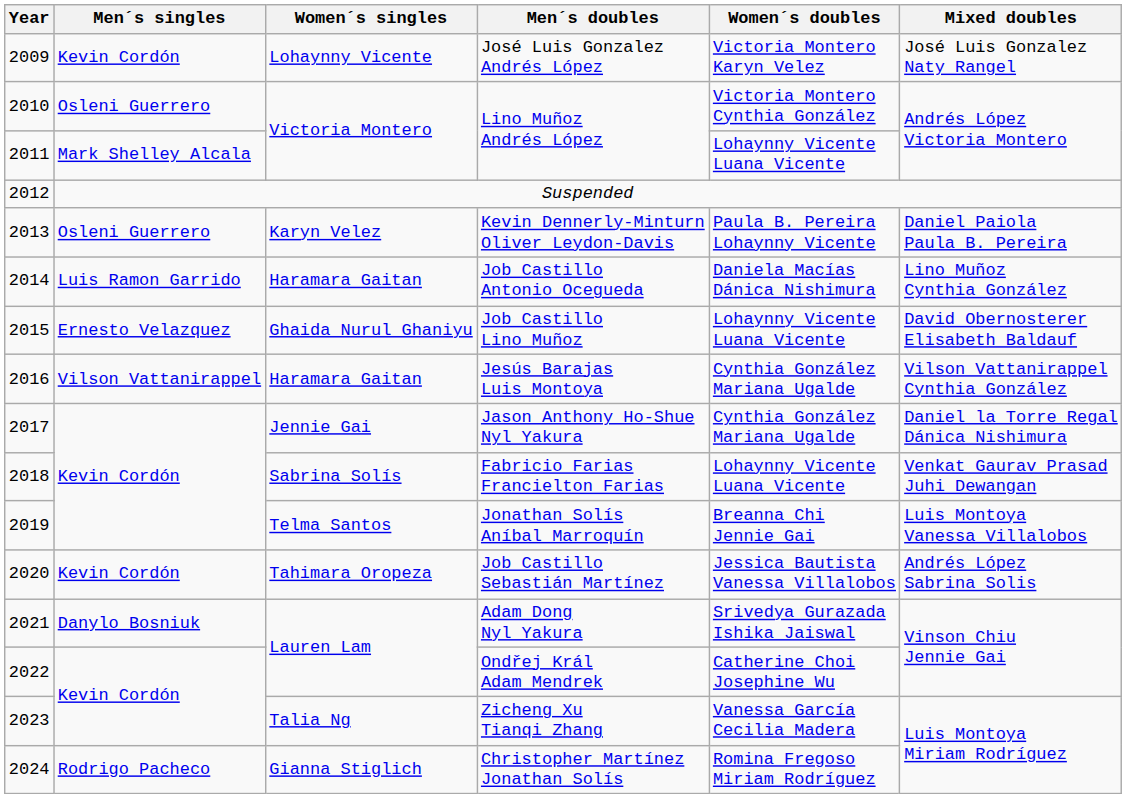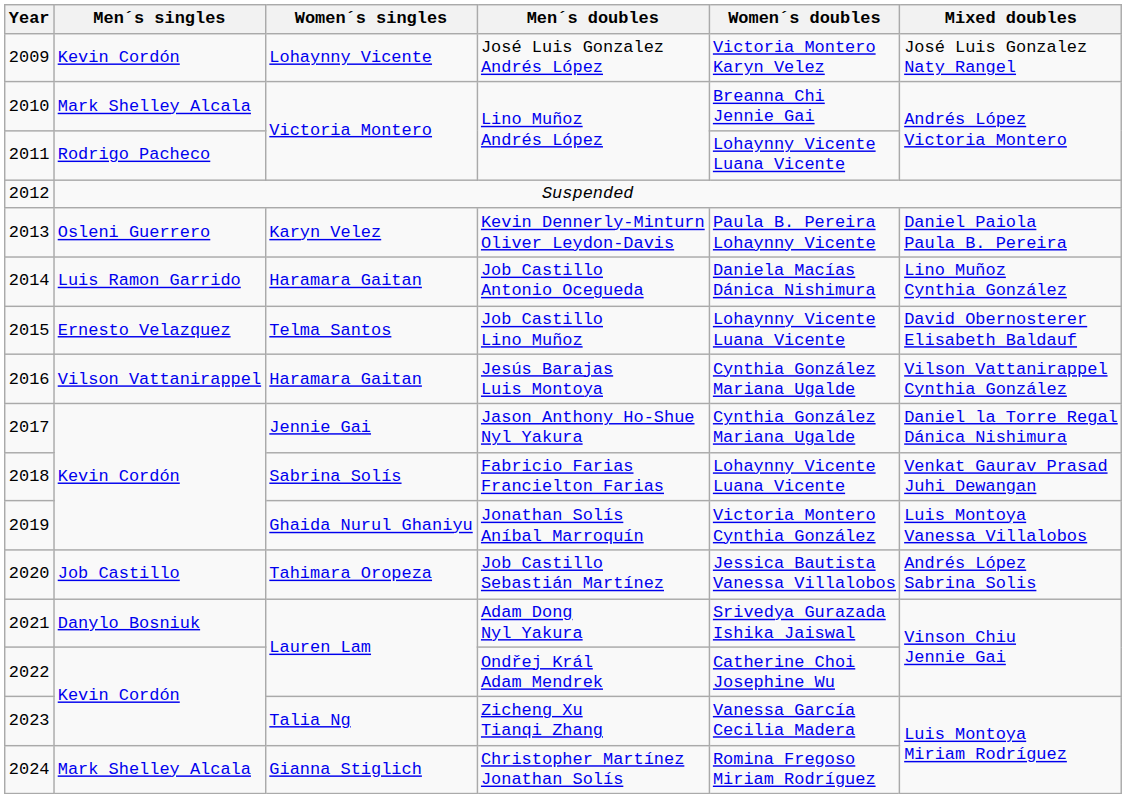 <table class=wikitable style="font-size:90%;">
 <tr>
 <th>Year</th>
 <th>Men´s singles</th>
 <th>Women´s singles</th>
 <th>Men´s doubles</th>
 <th>Women´s doubles</th>
 <th>Mixed doubles</th>
 </tr>
 <tr>
 <td>2009</td>
 <td> <a href='#'>Kevin Cordón</a></td>
 <td> <a href='#'>Lohaynny Vicente</a></td>
 <td> José Luis Gonzalez<br> <a href='#'>Andrés López</a></td>
 <td> <a href='#'>Victoria Montero</a><br> <a href='#'>Karyn Velez</a></td>
 <td> José Luis Gonzalez<br> <a href='#'>Naty Rangel</a></td>
 </tr>
 <tr>
 <td>2010</td>
-<td> <a href='#'>Osleni Guerrero</a></td>
+<td> <a href='#'>Mark Shelley Alcala</a></td>
 <td rowspan=2> <a href='#'>Victoria Montero</a></td>
 <td rowspan=2> <a href='#'>Lino Muñoz</a><br> <a href='#'>Andrés López</a></td>
-<td> <a href='#'>Victoria Montero</a><br> <a href='#'>Cynthia González</a></td>
+<td> <a href='#'>Breanna Chi</a><br> <a href='#'>Jennie Gai</a></td>
 <td rowspan=2> <a href='#'>Andrés López</a><br> <a href='#'>Victoria Montero</a></td>
 </tr>
 <tr>
 <td>2011</td>
-<td> <a href='#'>Mark Shelley Alcala</a></td>
+<td> <a href='#'>Rodrigo Pacheco</a></td>
 <td> <a href='#'>Lohaynny Vicente</a><br> <a href='#'>Luana Vicente</a></td>
 </tr>
 <tr>
 <td>2012</td>
 <td colspan="5" align="center"><em>Suspended</em></td>
 </tr>
 <tr>
 <td>2013</td>
 <td> <a href='#'>Osleni Guerrero</a></td>
 <td> <a href='#'>Karyn Velez</a></td>
 <td> <a href='#'>Kevin Dennerly-Minturn</a><br> <a href='#'>Oliver Leydon-Davis</a></td>
 <td> <a href='#'>Paula B. Pereira</a><br> <a href='#'>Lohaynny Vicente</a></td>
 <td> <a href='#'>Daniel Paiola</a><br> <a href='#'>Paula B. Pereira</a></td>
 </tr>
 <tr>
 <td>2014</td>
 <td> <a href='#'>Luis Ramon Garrido</a></td>
 <td> <a href='#'>Haramara Gaitan</a></td>
 <td> <a href='#'>Job Castillo</a><br> <a href='#'>Antonio Ocegueda</a></td>
 <td> <a href='#'>Daniela Macías</a><br> <a href='#'>Dánica Nishimura</a></td>
 <td> <a href='#'>Lino Muñoz</a><br> <a href='#'>Cynthia González</a></td>
 </tr>
 <tr>
 <td>2015</td>
 <td> <a href='#'>Ernesto Velazquez</a></td>
-<td> <a href='#'>Ghaida Nurul Ghaniyu</a></td>
+<td> <a href='#'>Telma Santos</a></td>
 <td> <a href='#'>Job Castillo</a><br> <a href='#'>Lino Muñoz</a></td>
 <td> <a href='#'>Lohaynny Vicente</a><br> <a href='#'>Luana Vicente</a></td>
 <td> <a href='#'>David Obernosterer</a><br> <a href='#'>Elisabeth Baldauf</a></td>
 </tr>
 <tr>
 <td>2016</td>
 <td> <a href='#'>Vilson Vattanirappel</a></td>
 <td> <a href='#'>Haramara Gaitan</a></td>
 <td> <a href='#'>Jesús Barajas</a><br> <a href='#'>Luis Montoya</a></td>
 <td> <a href='#'>Cynthia González</a><br> <a href='#'>Mariana Ugalde</a></td>
 <td> <a href='#'>Vilson Vattanirappel</a><br> <a href='#'>Cynthia González</a></td>
 </tr>
 <tr>
 <td>2017</td>
 <td rowspan=3> <a href='#'>Kevin Cordón</a></td>
 <td> <a href='#'>Jennie Gai</a></td>
 <td> <a href='#'>Jason Anthony Ho-Shue</a><br> <a href='#'>Nyl Yakura</a></td>
 <td> <a href='#'>Cynthia González</a><br> <a href='#'>Mariana Ugalde</a></td>
 <td> <a href='#'>Daniel la Torre Regal</a><br> <a href='#'>Dánica Nishimura</a></td>
 </tr>
 <tr>
 <td>2018</td>
 <td> <a href='#'>Sabrina Solís</a></td>
 <td> <a href='#'>Fabricio Farias</a><br> <a href='#'>Francielton Farias</a></td>
 <td> <a href='#'>Lohaynny Vicente</a><br> <a href='#'>Luana Vicente</a></td>
 <td> <a href='#'>Venkat Gaurav Prasad</a><br> <a href='#'>Juhi Dewangan</a></td>
 </tr>
 <tr>
 <td>2019</td>
-<td> <a href='#'>Telma Santos</a></td>
+<td> <a href='#'>Ghaida Nurul Ghaniyu</a></td>
 <td> <a href='#'>Jonathan Solís</a><br> <a href='#'>Aníbal Marroquín</a></td>
-<td> <a href='#'>Breanna Chi</a><br> <a href='#'>Jennie Gai</a></td>
+<td> <a href='#'>Victoria Montero</a><br> <a href='#'>Cynthia González</a></td>
 <td> <a href='#'>Luis Montoya</a><br> <a href='#'>Vanessa Villalobos</a></td>
 </tr>
 <tr>
 <td>2020</td>
-<td> <a href='#'>Kevin Cordón</a></td>
+<td> <a href='#'>Job Castillo</a></td>
 <td> <a href='#'>Tahimara Oropeza</a></td>
 <td> <a href='#'>Job Castillo</a><br> <a href='#'>Sebastián Martínez</a></td>
 <td> <a href='#'>Jessica Bautista</a><br> <a href='#'>Vanessa Villalobos</a></td>
 <td> <a href='#'>Andrés López</a><br> <a href='#'>Sabrina Solis</a></td>
 </tr>
 <tr>
 <td>2021</td>
 <td> <a href='#'>Danylo Bosniuk</a></td>
 <td rowspan=2> <a href='#'>Lauren Lam</a></td>
 <td> <a href='#'>Adam Dong</a><br> <a href='#'>Nyl Yakura</a></td>
 <td> <a href='#'>Srivedya Gurazada</a><br> <a href='#'>Ishika Jaiswal</a></td>
 <td rowspan=2> <a href='#'>Vinson Chiu</a><br> <a href='#'>Jennie Gai</a></td>
 </tr>
 <tr>
 <td>2022</td>
 <td rowspan="2"> <a href='#'>Kevin Cordón</a></td>
 <td> <a href='#'>Ondřej Král</a><br> <a href='#'>Adam Mendrek</a></td>
 <td> <a href='#'>Catherine Choi</a><br> <a href='#'>Josephine Wu</a></td>
 </tr>
 <tr>
 <td>2023</td>
 <td> <a href='#'>Talia Ng</a></td>
 <td> <a href='#'>Zicheng Xu</a><br> <a href='#'>Tianqi Zhang</a></td>
 <td> <a href='#'>Vanessa García</a><br> <a href='#'>Cecilia Madera</a></td>
 <td rowspan="2"> <a href='#'>Luis Montoya</a><br> <a href='#'>Miriam Rodríguez</a></td>
 </tr>
 <tr>
 <td>2024</td>
-<td> <a href='#'>Rodrigo Pacheco</a></td>
+<td> <a href='#'>Mark Shelley Alcala</a></td>
 <td> <a href='#'>Gianna Stiglich</a></td>
 <td> <a href='#'>Christopher Martínez</a><br> <a href='#'>Jonathan Solís</a></td>
 <td> <a href='#'>Romina Fregoso</a><br> <a href='#'>Miriam Rodríguez</a></td>
 </tr>
 </table>
